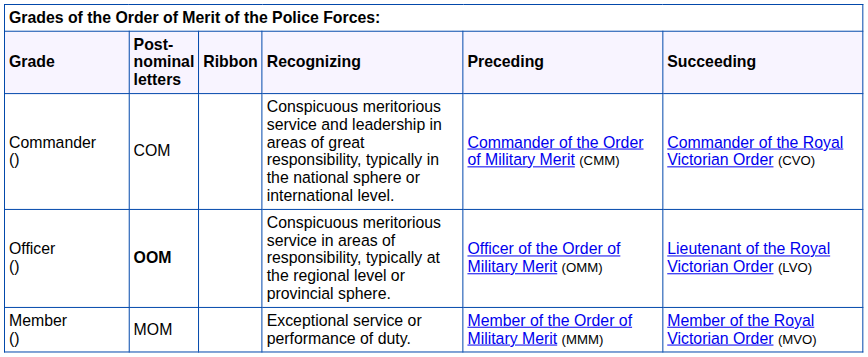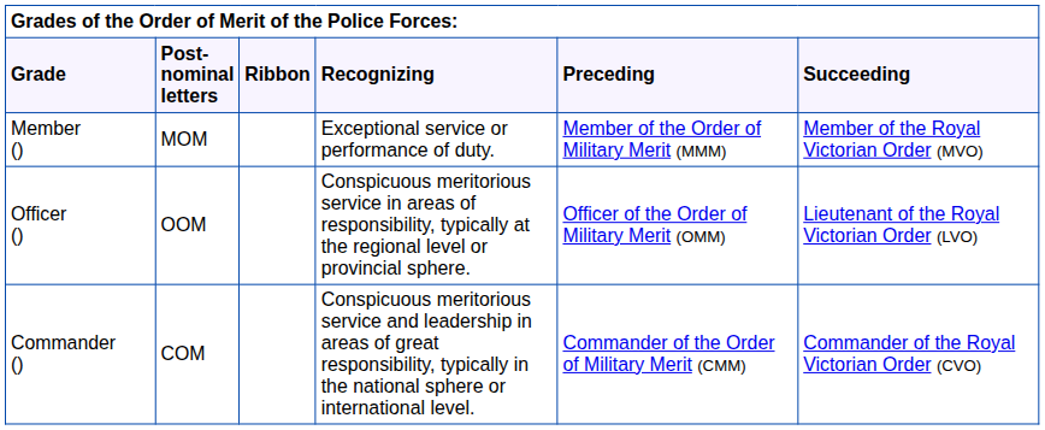 <table border="2" cellpadding="4" cellspacing="0" style="margin: 1em 1em 1em 0; background:white; border: 1px #0047AB solid; border-collapse: collapse;">
 <tr bgcolor="white">
 <th colspan="6" align="left"><span>Grades of the Order of Merit of the Police Forces:</span></th>
 </tr>
 <tr bgcolor="#F8F4FF">
 <th width="15%" align="left"><span>Grade</span></th>
 <th width="5%" align="left"><span>Post-nominal letters</span></th>
 <th width="5%" align="left"><span>Ribbon</span></th>
 <th width="25%" align="left"><span>Recognizing</span></th>
 <th width="25%" align="left"><span>Preceding</span></th>
 <th width="25%" align="left"><span>Succeeding</span></th>
 </tr>
 <tr>
+<td>Member<br>()</td>
+<td>MOM</td>
+<td></td>
+<td>Exceptional service or performance of duty.</td>
+<td><a href='#'>Member of the Order of Military Merit</a> <small>(MMM)</small></td>
+<td><a href='#'>Member of the Royal Victorian Order</a> <small>(MVO)</small></td>
+</tr>
+<tr>
+<td>Officer<br>()</td>
+<td>OOM</td>
+<td></td>
+<td>Conspicuous meritorious service in areas of responsibility, typically at the regional level or provincial sphere.</td>
+<td><a href='#'>Officer of the Order of Military Merit</a> <small>(OMM)</small></td>
+<td><a href='#'>Lieutenant of the Royal Victorian Order</a> <small>(LVO)</small></td>
+</tr>
+<tr>
 <td>Commander<br>()</td>
 <td>COM</td>
 <td></td>
 <td>Conspicuous meritorious service and leadership in areas of great responsibility, typically in the national sphere or international level.</td>
 <td><a href='#'>Commander of the Order of Military Merit</a> <small>(CMM)</small></td>
 <td><a href='#'>Commander of the Royal Victorian Order</a> <small>(CVO)</small></td>
 </tr>
-<tr>
-<td>Officer<br>()</td>
-<td><strong>OOM</strong></td>
-<td></td>
-<td>Conspicuous meritorious service in areas of responsibility, typically at the regional level or provincial sphere.</td>
-<td><a href='#'>Officer of the Order of Military Merit</a> <small>(OMM)</small></td>
-<td><a href='#'>Lieutenant of the Royal Victorian Order</a> <small>(LVO)</small></td>
-</tr>
-<tr>
-<td>Member<br>()</td>
-<td>MOM</td>
-<td></td>
-<td>Exceptional service or performance of duty.</td>
-<td><a href='#'>Member of the Order of Military Merit</a> <small>(MMM)</small></td>
-<td><a href='#'>Member of the Royal Victorian Order</a> <small>(MVO)</small></td>
-</tr>
 </table>
